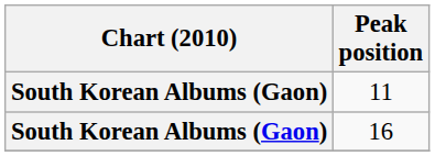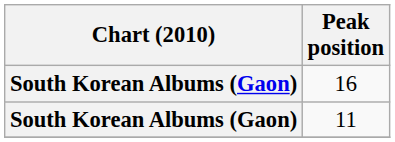 <table class="wikitable plainrowheaders">
 <tr>
 <th>Chart (2010)</th>
 <th>Peak<br>position</th>
 </tr>
 <tr>
+<th scope="row">South Korean Albums (<a href='#'>Gaon</a>)</th>
+<td align="center">16</td>
+</tr>
+<tr>
 <th scope="row">South Korean Albums (Gaon)<br></th>
 <td align="center">11</td>
 </tr>
 <tr>
-<th scope="row">South Korean Albums (<a href='#'>Gaon</a>)</th>
-<td align="center">16</td>
-</tr>
-<tr>
 </tr>
 </table>
